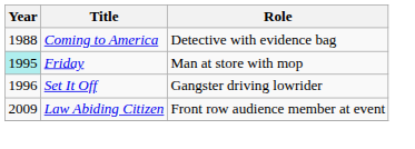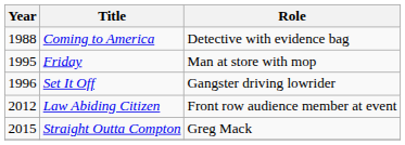 <table class="wikitable">
 <tr>
 <th>Year</th>
 <th>Title</th>
 <th>Role</th>
 </tr>
 <tr>
 <td>1988</td>
 <td><em><a href='#'>Coming to America</a></em></td>
 <td>Detective with evidence bag</td>
 </tr>
 <tr>
-<td style="background: paleturquoise;">1995</td>
+<td>1995</td>
 <td><em><a href='#'>Friday</a></em></td>
 <td>Man at store with mop</td>
 </tr>
 <tr>
 <td>1996</td>
 <td><em><a href='#'>Set It Off</a></em></td>
 <td>Gangster driving lowrider</td>
 </tr>
 <tr>
-<td>2009</td>
+<td>2012</td>
 <td><em><a href='#'>Law Abiding Citizen</a></em></td>
 <td>Front row audience member at event</td>
 </tr>
 <tr>
+<td>2015</td>
+<td><em><a href='#'>Straight Outta Compton</a></em></td>
+<td>Greg Mack</td>
+</tr>
+<tr>
 </tr>
 </table>
